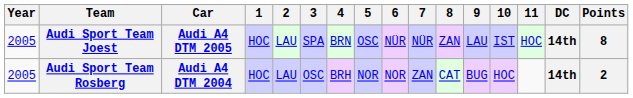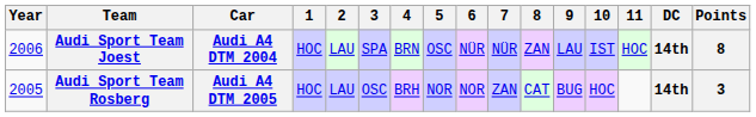 <table class="wikitable" border="1" style="text-align:center; font-size:90%;">
 <tr>
 <th>Year</th>
 <th>Team</th>
 <th>Car</th>
 <th>1</th>
 <th>2</th>
 <th>3</th>
 <th>4</th>
 <th>5</th>
 <th>6</th>
 <th>7</th>
 <th>8</th>
 <th>9</th>
 <th>10</th>
 <th>11</th>
 <th>DC</th>
 <th>Points</th>
 </tr>
 <tr>
-<td><a href='#'>2005</a></td>
+<td><a href='#'>2006</a></td>
 <th><a href='#'>Audi Sport Team Joest</a></th>
-<th><a href='#'>Audi A4 DTM 2005</a></th>
+<th><a href='#'>Audi A4 DTM 2004</a></th>
 <td style="background:#CFCFFF;"><a href='#'>HOC</a><br></td>
 <td style="background:#DFFFDF;"><a href='#'>LAU</a><br></td>
 <td style="background:#CFCFFF;"><a href='#'>SPA</a><br></td>
 <td style="background:#DFFFDF;"><a href='#'>BRN</a><br></td>
 <td style="background:#CFCFFF;"><a href='#'>OSC</a><br></td>
 <td style="background:#EFCFFF;"><a href='#'>NÜR</a><br></td>
 <td style="background:#CFCFFF;"><a href='#'>NÜR</a><br></td>
 <td style="background:#EFCFFF;"><a href='#'>ZAN</a><br></td>
 <td style="background:#CFCFFF;"><a href='#'>LAU</a><br></td>
 <td style="background:#CFCFFF;"><a href='#'>IST</a><br></td>
 <td style="background:#DFFFDF;"><a href='#'>HOC</a><br></td>
 <th>14th</th>
 <th>8</th>
 </tr>
 <tr>
 <td><a href='#'>2005</a></td>
 <th><a href='#'>Audi Sport Team Rosberg</a></th>
-<th><a href='#'>Audi A4 DTM 2004</a></th>
+<th><a href='#'>Audi A4 DTM 2005</a></th>
 <td style="background:#CFCFFF;"><a href='#'>HOC</a><br></td>
 <td style="background:#CFCFFF;"><a href='#'>LAU</a><br></td>
 <td style="background:#CFCFFF;"><a href='#'>OSC</a><br></td>
 <td style="background:#EFCFFF;"><a href='#'>BRH</a><br></td>
 <td style="background:#CFCFFF;"><a href='#'>NOR</a><br></td>
 <td style="background:#EFCFFF;"><a href='#'>NOR</a><br></td>
 <td style="background:#CFCFFF;"><a href='#'>ZAN</a><br></td>
 <td style="background:#DFFFDF;"><a href='#'>CAT</a><br></td>
 <td style="background:#EFCFFF;"><a href='#'>BUG</a><br></td>
 <td style="background:#EFCFFF;"><a href='#'>HOC</a><br></td>
 <td></td>
 <th>14th</th>
-<th>2</th>
+<th>3</th>
 </tr>
 </table>
